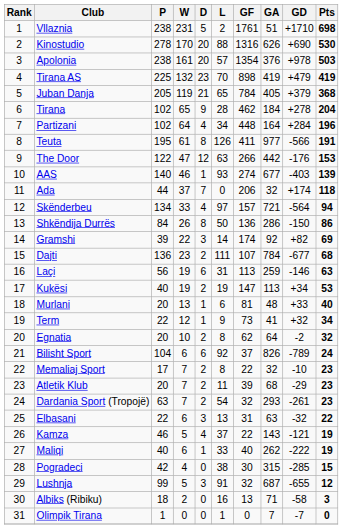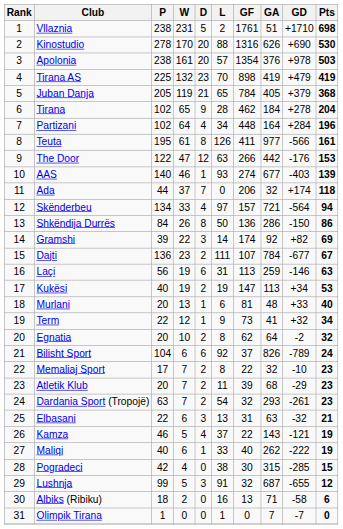 <table class="wikitable sortable" style="text-align:center;">
 <tr>
 <th>Rank</th>
 <th>Club</th>
 <th>P</th>
 <th>W</th>
 <th>D</th>
 <th>L</th>
 <th>GF</th>
 <th>GA</th>
 <th>GD</th>
 <th>Pts</th>
 </tr>
 <tr>
 <td>1</td>
 <td align="left"><a href='#'>Vllaznia</a></td>
 <td>238</td>
 <td>231</td>
 <td>5</td>
 <td>2</td>
 <td>1761</td>
 <td>51</td>
 <td>+1710</td>
 <td><strong>698</strong></td>
 </tr>
 <tr>
 <td>2</td>
 <td align="left"><a href='#'>Kinostudio</a></td>
 <td>278</td>
 <td>170</td>
 <td>20</td>
 <td>88</td>
 <td>1316</td>
 <td>626</td>
 <td>+690</td>
 <td><strong>530</strong></td>
 </tr>
 <tr>
 <td>3</td>
 <td align="left"><a href='#'>Apolonia</a></td>
 <td>238</td>
 <td>161</td>
 <td>20</td>
 <td>57</td>
 <td>1354</td>
 <td>376</td>
 <td>+978</td>
 <td><strong>503</strong></td>
 </tr>
 <tr>
 <td>4</td>
 <td align="left"><a href='#'>Tirana AS</a></td>
 <td>225</td>
 <td>132</td>
 <td>23</td>
 <td>70</td>
 <td>898</td>
 <td>419</td>
 <td>+479</td>
 <td><strong>419</strong></td>
 </tr>
 <tr>
 <td>5</td>
 <td align="left"><a href='#'>Juban Danja</a></td>
 <td>205</td>
 <td>119</td>
 <td>21</td>
 <td>65</td>
 <td>784</td>
 <td>405</td>
 <td>+379</td>
 <td><strong>368</strong></td>
 </tr>
 <tr>
 <td>6</td>
 <td align="left"><a href='#'>Tirana</a></td>
 <td>102</td>
 <td>65</td>
 <td>9</td>
 <td>28</td>
 <td>462</td>
 <td>184</td>
 <td>+278</td>
 <td><strong>204</strong></td>
 </tr>
 <tr>
 <td>7</td>
 <td align="left"><a href='#'>Partizani</a></td>
 <td>102</td>
 <td>64</td>
 <td>4</td>
 <td>34</td>
 <td>448</td>
 <td>164</td>
 <td>+284</td>
 <td><strong>196</strong></td>
 </tr>
 <tr>
 <td>8</td>
 <td align="left"><a href='#'>Teuta</a></td>
 <td>195</td>
 <td>61</td>
 <td>8</td>
 <td>126</td>
 <td>411</td>
 <td>977</td>
 <td>-566</td>
-<td><strong>191</strong></td>
+<td><strong>161</strong></td>
 </tr>
 <tr>
 <td>9</td>
 <td align="left"><a href='#'>The Door</a></td>
 <td>122</td>
 <td>47</td>
 <td>12</td>
 <td>63</td>
 <td>266</td>
 <td>442</td>
 <td>-176</td>
 <td><strong>153</strong></td>
 </tr>
 <tr>
 <td>10</td>
 <td align="left"><a href='#'>AAS</a></td>
 <td>140</td>
 <td>46</td>
 <td>1</td>
 <td>93</td>
 <td>274</td>
 <td>677</td>
 <td>-403</td>
 <td><strong>139</strong></td>
 </tr>
 <tr>
 <td>11</td>
 <td align="left"><a href='#'>Ada</a></td>
 <td>44</td>
 <td>37</td>
 <td>7</td>
 <td>0</td>
 <td>206</td>
 <td>32</td>
 <td>+174</td>
 <td><strong>118</strong></td>
 </tr>
 <tr>
 <td>12</td>
 <td align="left"><a href='#'>Skënderbeu</a></td>
 <td>134</td>
 <td>33</td>
 <td>4</td>
 <td>97</td>
 <td>157</td>
 <td>721</td>
 <td>-564</td>
 <td><strong>94</strong></td>
 </tr>
 <tr>
 <td>13</td>
 <td align="left"><a href='#'>Shkëndija Durrës</a></td>
 <td>84</td>
 <td>26</td>
 <td>8</td>
 <td>50</td>
 <td>136</td>
 <td>286</td>
 <td>-150</td>
 <td><strong>86</strong></td>
 </tr>
 <tr>
 <td>14</td>
 <td align="left"><a href='#'>Gramshi</a></td>
 <td>39</td>
 <td>22</td>
 <td>3</td>
 <td>14</td>
 <td>174</td>
 <td>92</td>
 <td>+82</td>
 <td><strong>69</strong></td>
 </tr>
 <tr>
 <td>15</td>
 <td align="left"><a href='#'>Dajti</a></td>
 <td>136</td>
 <td>23</td>
 <td>2</td>
 <td>111</td>
 <td>107</td>
 <td>784</td>
 <td>-677</td>
-<td><strong>68</strong></td>
+<td><strong>67</strong></td>
 </tr>
 <tr>
 <td>16</td>
 <td align="left"><a href='#'>Laçi</a></td>
 <td>56</td>
 <td>19</td>
 <td>6</td>
 <td>31</td>
 <td>113</td>
 <td>259</td>
 <td>-146</td>
 <td><strong>63</strong></td>
 </tr>
 <tr>
 <td>17</td>
 <td align="left"><a href='#'>Kukësi</a></td>
 <td>40</td>
 <td>19</td>
 <td>2</td>
 <td>19</td>
 <td>147</td>
 <td>113</td>
 <td>+34</td>
 <td><strong>53</strong></td>
 </tr>
 <tr>
 <td>18</td>
 <td align="left"><a href='#'>Murlani</a></td>
 <td>20</td>
 <td>13</td>
 <td>1</td>
 <td>6</td>
 <td>81</td>
 <td>48</td>
 <td>+33</td>
 <td><strong>40</strong></td>
 </tr>
 <tr>
 <td>19</td>
 <td align="left"><a href='#'>Term</a></td>
 <td>22</td>
 <td>12</td>
 <td>1</td>
 <td>9</td>
 <td>73</td>
 <td>41</td>
 <td>+32</td>
 <td><strong>34</strong></td>
 </tr>
 <tr>
 <td>20</td>
 <td align="left"><a href='#'>Egnatia</a></td>
 <td>20</td>
 <td>10</td>
 <td>2</td>
 <td>8</td>
 <td>62</td>
 <td>64</td>
 <td>-2</td>
 <td><strong>32</strong></td>
 </tr>
 <tr>
 <td>21</td>
 <td align="left"><a href='#'>Bilisht Sport</a></td>
 <td>104</td>
 <td>6</td>
 <td>6</td>
 <td>92</td>
 <td>37</td>
 <td>826</td>
 <td>-789</td>
 <td><strong>24</strong></td>
 </tr>
 <tr>
 <td>22</td>
 <td align="left"><a href='#'>Memaliaj Sport</a></td>
 <td>17</td>
 <td>7</td>
 <td>2</td>
 <td>8</td>
 <td>22</td>
 <td>32</td>
 <td>-10</td>
 <td><strong>23</strong></td>
 </tr>
 <tr>
 <td>23</td>
 <td align="left"><a href='#'>Atletik Klub</a></td>
 <td>20</td>
 <td>7</td>
 <td>2</td>
 <td>11</td>
 <td>39</td>
 <td>68</td>
 <td>-29</td>
 <td><strong>23</strong></td>
 </tr>
 <tr>
 <td>24</td>
 <td align="left"><a href='#'>Dardania Sport</a> (Tropojë)</td>
 <td>63</td>
 <td>7</td>
 <td>2</td>
 <td>54</td>
 <td>32</td>
 <td>293</td>
 <td>-261</td>
 <td><strong>23</strong></td>
 </tr>
 <tr>
 <td>25</td>
 <td align="left"><a href='#'>Elbasani</a></td>
 <td>22</td>
 <td>6</td>
 <td>3</td>
 <td>13</td>
 <td>31</td>
 <td>63</td>
 <td>-32</td>
-<td><strong>22</strong></td>
+<td><strong>21</strong></td>
 </tr>
 <tr>
 <td>26</td>
 <td align="left"><a href='#'>Kamza</a></td>
 <td>46</td>
 <td>5</td>
 <td>4</td>
 <td>37</td>
 <td>22</td>
 <td>143</td>
 <td>-121</td>
 <td><strong>19</strong></td>
 </tr>
 <tr>
 <td>27</td>
 <td align="left"><a href='#'>Maliqi</a></td>
 <td>40</td>
 <td>6</td>
 <td>1</td>
 <td>33</td>
 <td>40</td>
 <td>262</td>
 <td>-222</td>
 <td><strong>19</strong></td>
 </tr>
 <tr>
 <td>28</td>
 <td align="left"><a href='#'>Pogradeci</a></td>
 <td>42</td>
 <td>4</td>
 <td>0</td>
 <td>38</td>
 <td>30</td>
 <td>315</td>
 <td>-285</td>
 <td><strong>15</strong></td>
 </tr>
 <tr>
 <td>29</td>
 <td align="left"><a href='#'>Lushnja</a></td>
 <td>99</td>
 <td>5</td>
 <td>3</td>
 <td>91</td>
 <td>32</td>
 <td>687</td>
 <td>-655</td>
 <td><strong>12</strong></td>
 </tr>
 <tr>
 <td>30</td>
 <td align="left"><a href='#'>Albiks</a> (Ribiku)</td>
 <td>18</td>
 <td>2</td>
 <td>0</td>
 <td>16</td>
 <td>13</td>
 <td>71</td>
 <td>-58</td>
-<td><strong>3</strong></td>
+<td><strong>6</strong></td>
 </tr>
 <tr>
 <td>31</td>
 <td align="left"><a href='#'>Olimpik Tirana</a></td>
 <td>1</td>
 <td>0</td>
 <td>0</td>
 <td>1</td>
 <td>0</td>
 <td>7</td>
 <td>-7</td>
 <td><strong>0</strong></td>
 </tr>
 <tr>
 </tr>
 </table>
